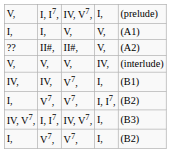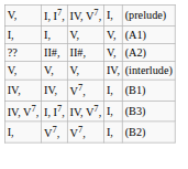 <table class="wikitable">
 <tr>
 <td>V,</td>
 <td>I, I<sup>7</sup>,</td>
 <td>IV, V<sup>7</sup>,</td>
 <td>I,</td>
 <td>(prelude)</td>
 </tr>
 <tr>
 <td>I,</td>
 <td>I,</td>
 <td>V,</td>
 <td>V,</td>
 <td>(A1)</td>
 </tr>
 <tr>
 <td>??</td>
 <td>II#,</td>
 <td>II#,</td>
 <td>V,</td>
 <td>(A2)</td>
 </tr>
 <tr>
 <td>V,</td>
 <td>V,</td>
 <td>V,</td>
 <td>IV,</td>
 <td>(interlude)</td>
 </tr>
 <tr>
 <td>IV,</td>
 <td>IV,</td>
 <td>V<sup>7</sup>,</td>
 <td>I,</td>
 <td>(B1)</td>
 </tr>
 <tr>
-<td>I,</td>
-<td>V<sup>7</sup>,</td>
-<td>V<sup>7</sup>,</td>
-<td>I, I<sup>7</sup>,</td>
-<td>(B2)</td>
-</tr>
-<tr>
 <td>IV, V<sup>7</sup>,</td>
 <td>I, I<sup>7</sup>,</td>
 <td>IV, V<sup>7</sup>,</td>
 <td>I,</td>
 <td>(B3)</td>
 </tr>
 <tr>
 <td>I,</td>
 <td>V<sup>7</sup>,</td>
 <td>V<sup>7</sup>,</td>
 <td>I,</td>
 <td>(B2)</td>
 </tr>
 </table>
